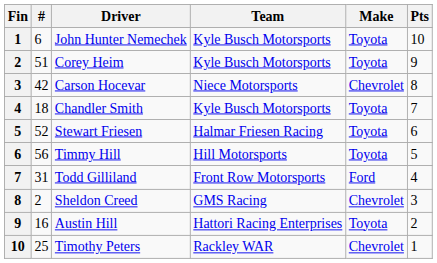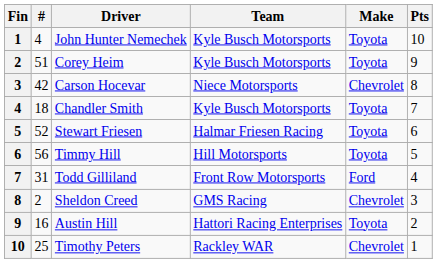 <table class="wikitable" style="font-size:95%">
 <tr>
 <th>Fin</th>
 <th>#</th>
 <th>Driver</th>
 <th>Team</th>
 <th>Make</th>
 <th>Pts</th>
 </tr>
 <tr>
 <th>1</th>
-<td>6</td>
+<td>4</td>
 <td><a href='#'>John Hunter Nemechek</a></td>
 <td><a href='#'>Kyle Busch Motorsports</a></td>
 <td><a href='#'>Toyota</a></td>
 <td>10</td>
 </tr>
 <tr>
 <th>2</th>
 <td>51</td>
 <td><a href='#'>Corey Heim</a></td>
 <td><a href='#'>Kyle Busch Motorsports</a></td>
 <td><a href='#'>Toyota</a></td>
 <td>9</td>
 </tr>
 <tr>
 <th>3</th>
 <td>42</td>
 <td><a href='#'>Carson Hocevar</a></td>
 <td><a href='#'>Niece Motorsports</a></td>
 <td><a href='#'>Chevrolet</a></td>
 <td>8</td>
 </tr>
 <tr>
 <th>4</th>
 <td>18</td>
 <td><a href='#'>Chandler Smith</a></td>
 <td><a href='#'>Kyle Busch Motorsports</a></td>
 <td><a href='#'>Toyota</a></td>
 <td>7</td>
 </tr>
 <tr>
 <th>5</th>
 <td>52</td>
 <td><a href='#'>Stewart Friesen</a></td>
 <td><a href='#'>Halmar Friesen Racing</a></td>
 <td><a href='#'>Toyota</a></td>
 <td>6</td>
 </tr>
 <tr>
 <th>6</th>
 <td>56</td>
 <td><a href='#'>Timmy Hill</a></td>
 <td><a href='#'>Hill Motorsports</a></td>
 <td><a href='#'>Toyota</a></td>
 <td>5</td>
 </tr>
 <tr>
 <th>7</th>
 <td>31</td>
 <td><a href='#'>Todd Gilliland</a></td>
 <td><a href='#'>Front Row Motorsports</a></td>
 <td><a href='#'>Ford</a></td>
 <td>4</td>
 </tr>
 <tr>
 <th>8</th>
 <td>2</td>
 <td><a href='#'>Sheldon Creed</a></td>
 <td><a href='#'>GMS Racing</a></td>
 <td><a href='#'>Chevrolet</a></td>
 <td>3</td>
 </tr>
 <tr>
 <th>9</th>
 <td>16</td>
 <td><a href='#'>Austin Hill</a></td>
 <td><a href='#'>Hattori Racing Enterprises</a></td>
 <td><a href='#'>Toyota</a></td>
 <td>2</td>
 </tr>
 <tr>
 <th>10</th>
 <td>25</td>
 <td><a href='#'>Timothy Peters</a></td>
 <td><a href='#'>Rackley WAR</a></td>
 <td><a href='#'>Chevrolet</a></td>
 <td>1</td>
 </tr>
 </table>
